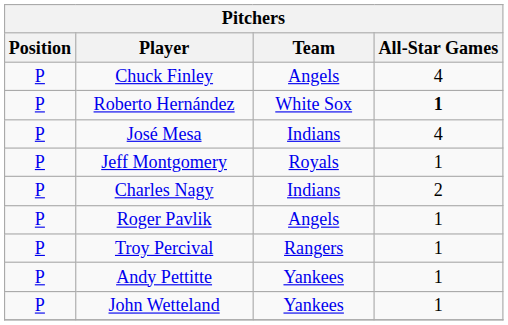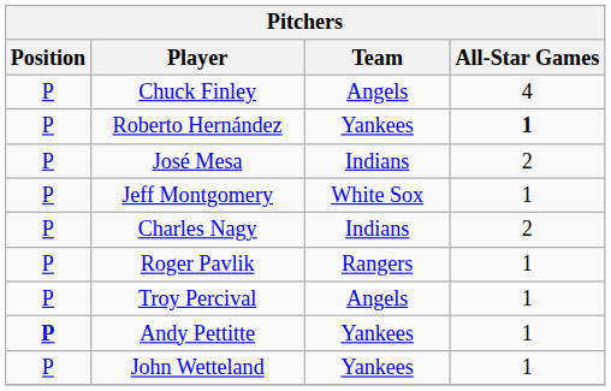 <table class="wikitable" style="font-size: 100%; text-align:center;">
 <tr>
 <th colspan="4">Pitchers</th>
 </tr>
 <tr>
 <th>Position</th>
 <th width="150">Player</th>
 <th width="100">Team</th>
 <th>All-Star Games</th>
 </tr>
 <tr>
 <td><a href='#'>P</a></td>
 <td><a href='#'>Chuck Finley</a></td>
 <td><a href='#'>Angels</a></td>
 <td>4</td>
 </tr>
 <tr>
 <td><a href='#'>P</a></td>
 <td><a href='#'>Roberto Hernández</a></td>
-<td><a href='#'>White Sox</a></td>
+<td><a href='#'>Yankees</a></td>
 <td><strong>1</strong></td>
 </tr>
 <tr>
 <td><a href='#'>P</a></td>
 <td><a href='#'>José Mesa</a></td>
 <td><a href='#'>Indians</a></td>
-<td>4</td>
+<td>2</td>
 </tr>
 <tr>
 <td><a href='#'>P</a></td>
 <td><a href='#'>Jeff Montgomery</a></td>
-<td><a href='#'>Royals</a></td>
+<td><a href='#'>White Sox</a></td>
 <td>1</td>
 </tr>
 <tr>
 <td><a href='#'>P</a></td>
 <td><a href='#'>Charles Nagy</a></td>
 <td><a href='#'>Indians</a></td>
 <td>2</td>
 </tr>
 <tr>
 <td><a href='#'>P</a></td>
 <td><a href='#'>Roger Pavlik</a></td>
-<td><a href='#'>Angels</a></td>
+<td><a href='#'>Rangers</a></td>
 <td>1</td>
 </tr>
 <tr>
 <td><a href='#'>P</a></td>
 <td><a href='#'>Troy Percival</a></td>
-<td><a href='#'>Rangers</a></td>
+<td><a href='#'>Angels</a></td>
 <td>1</td>
 </tr>
 <tr>
-<td><a href='#'>P</a></td>
+<td><strong><a href='#'>P</a></strong></td>
 <td><a href='#'>Andy Pettitte</a></td>
 <td><a href='#'>Yankees</a></td>
 <td>1</td>
 </tr>
 <tr>
 <td><a href='#'>P</a></td>
 <td><a href='#'>John Wetteland</a></td>
 <td><a href='#'>Yankees</a></td>
 <td>1</td>
 </tr>
 <tr>
 </tr>
 </table>
